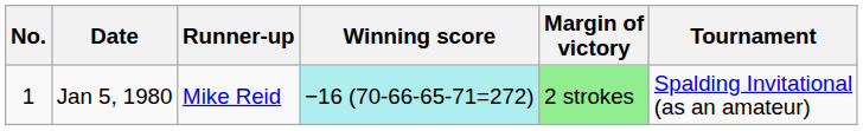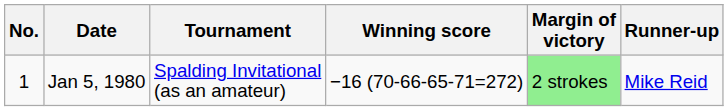 <table class="wikitable" style="font-size:95%;">
 <tr>
 <th>No.</th>
 <th>Date</th>
-<th>Runner-up</th>
+<th>Tournament</th>
 <th>Winning score</th>
 <th>Margin of<br>victory</th>
-<th>Tournament</th>
+<th>Runner-up</th>
 </tr>
 <tr>
 <td align=center>1</td>
 <td align=right>Jan 5, 1980</td>
+<td><a href='#'>Spalding Invitational</a><br>(as an amateur)</td>
+<td>−16 (70-66-65-71=272)</td>
+<td style="background: lightgreen;">2 strokes</td>
 <td> <a href='#'>Mike Reid</a></td>
-<td style="background: paleturquoise;">−16 (70-66-65-71=272)</td>
-<td style="background: lightgreen;">2 strokes</td>
-<td><a href='#'>Spalding Invitational</a><br>(as an amateur)</td>
 </tr>
 </table>
